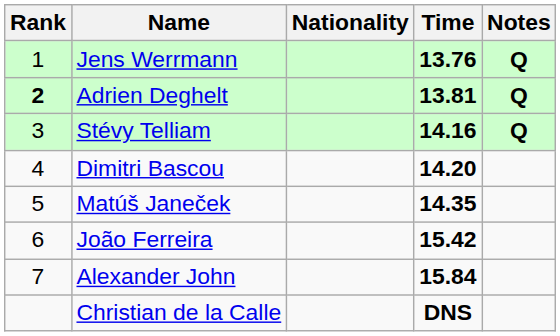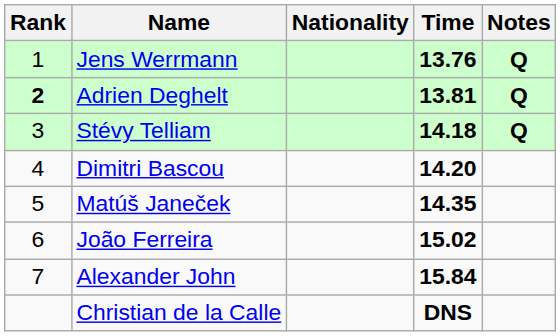 <table class="wikitable sortable" style="text-align:center">
 <tr>
 <th>Rank</th>
 <th>Name</th>
 <th>Nationality</th>
 <th>Time</th>
 <th>Notes</th>
 </tr>
 <tr bgcolor=ccffcc>
 <td>1</td>
 <td align=left><a href='#'>Jens Werrmann</a></td>
 <td align=left></td>
 <td><strong>13.76</strong></td>
 <td><strong>Q</strong></td>
 </tr>
 <tr bgcolor=ccffcc>
 <td><strong>2</strong></td>
 <td align=left><a href='#'>Adrien Deghelt</a></td>
 <td align=left></td>
 <td><strong>13.81</strong></td>
 <td><strong>Q</strong></td>
 </tr>
 <tr bgcolor=ccffcc>
 <td>3</td>
 <td align=left><a href='#'>Stévy Telliam</a></td>
 <td align=left></td>
-<td><strong>14.16</strong></td>
+<td><strong>14.18</strong></td>
 <td><strong>Q</strong></td>
 </tr>
 <tr>
 <td>4</td>
 <td align=left><a href='#'>Dimitri Bascou</a></td>
 <td align=left></td>
 <td><strong>14.20</strong></td>
 <td></td>
 </tr>
 <tr>
 <td>5</td>
 <td align=left><a href='#'>Matúš Janeček</a></td>
 <td align=left></td>
 <td><strong>14.35</strong></td>
 <td></td>
 </tr>
 <tr>
 <td>6</td>
 <td align=left><a href='#'>João Ferreira</a></td>
 <td align=left></td>
-<td><strong>15.42</strong></td>
+<td><strong>15.02</strong></td>
 <td></td>
 </tr>
 <tr>
 <td>7</td>
 <td align=left><a href='#'>Alexander John</a></td>
 <td align=left></td>
 <td><strong>15.84</strong></td>
 <td></td>
 </tr>
 <tr>
 <td></td>
 <td align=left><a href='#'>Christian de la Calle</a></td>
 <td align=left></td>
 <td><strong>DNS</strong></td>
 <td></td>
 </tr>
 </table>
